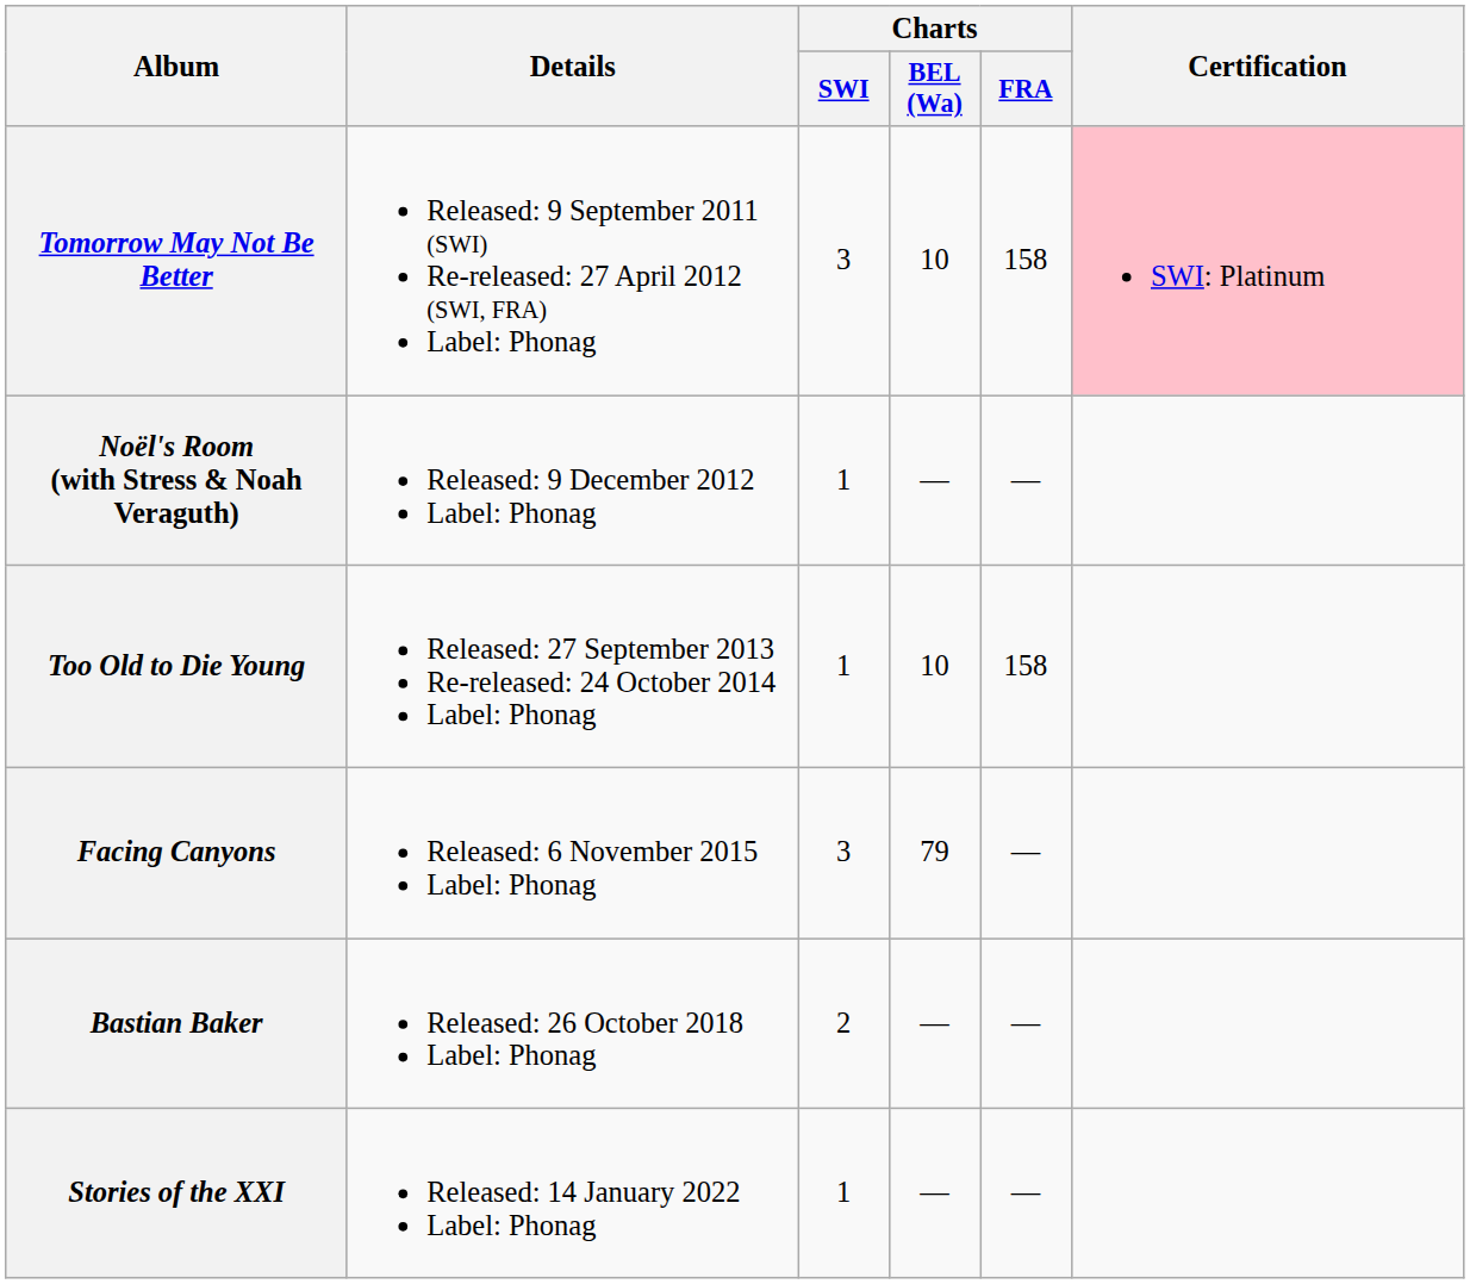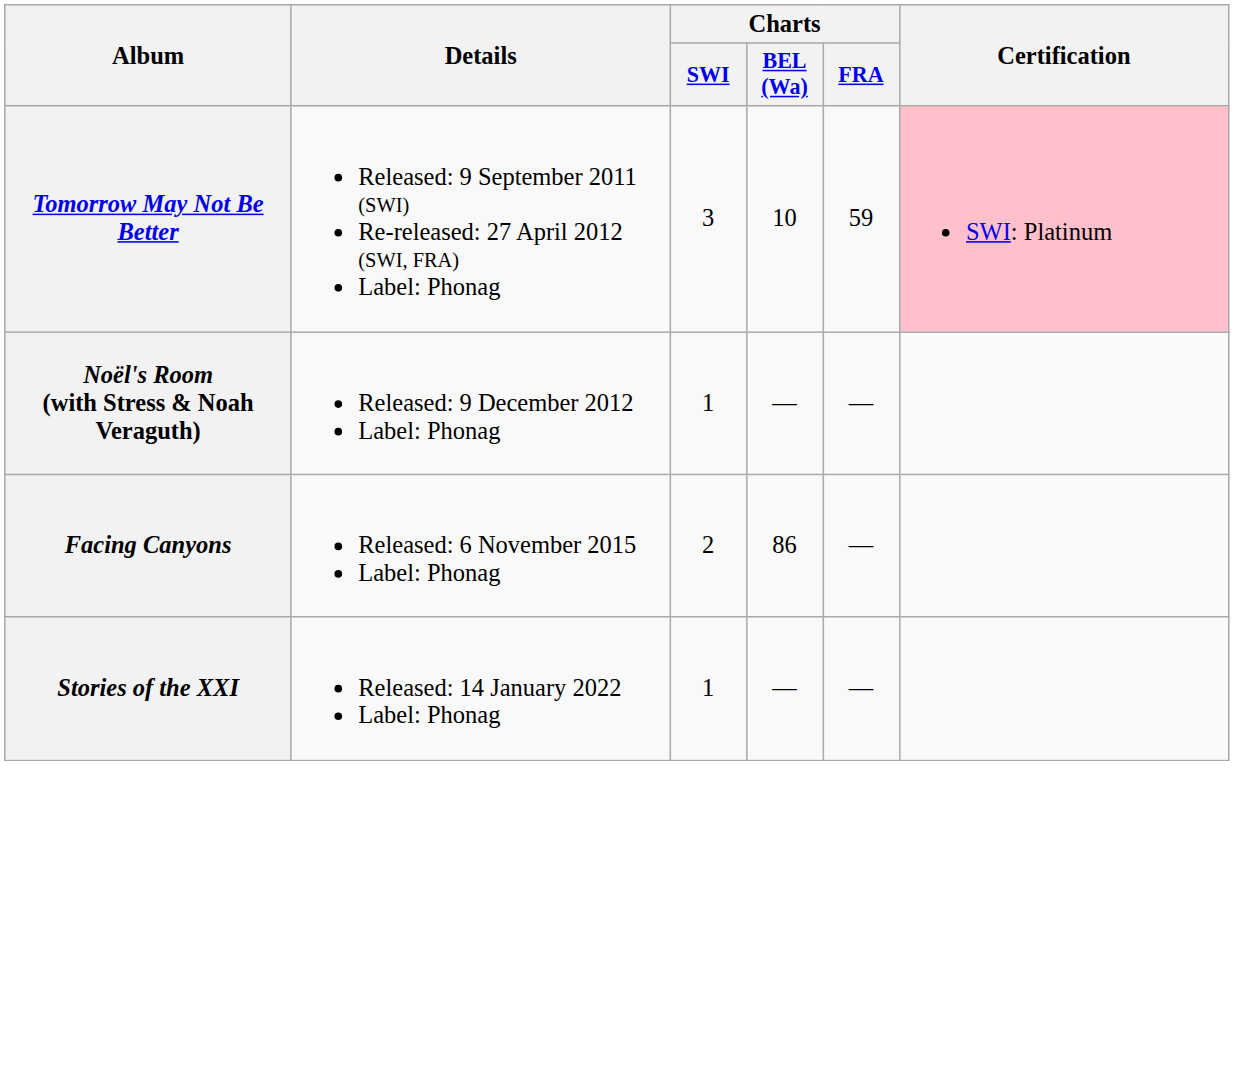 <table class="wikitable plainrowheaders" style="text-align:center;">
 <tr>
 <th rowspan="2" width="180">Album</th>
 <th rowspan="2" width="240">Details</th>
 <th colspan="3">Charts</th>
 <th rowspan="2" style="width:13em;">Certification</th>
 </tr>
 <tr>
 <th style="width:3em;font-size:90%;"><a href='#'>SWI</a><br></th>
 <th style="width:3em;font-size:90%;"><a href='#'>BEL<br>(Wa)</a><br></th>
 <th style="width:3em;font-size:90%;"><a href='#'>FRA</a><br></th>
 </tr>
 <tr>
 <th scope="row"><em><a href='#'>Tomorrow May Not Be Better</a></em></th>
 <td style="text-align:left;"><br><ul><li>Released: 9 September 2011 <small>(SWI)</small></li><li>Re-released: 27 April 2012 <small>(SWI, FRA)</small></li><li>Label: Phonag</li></ul></td>
 <td>3</td>
 <td>10</td>
-<td>158</td>
+<td>59</td>
 <td style="background: pink; text-align:left;"><br><ul><li><a href='#'>SWI</a>: Platinum</li></ul></td>
 </tr>
 <tr>
 <th scope="row"><em>Noël's Room</em><br><span>(with Stress & Noah Veraguth)</span></th>
 <td style="text-align:left;"><br><ul><li>Released: 9 December 2012</li><li>Label: Phonag</li></ul></td>
 <td>1</td>
 <td>—</td>
 <td>—</td>
 <td style="text-align:left;"></td>
 </tr>
 <tr>
-<th scope="row"><em>Too Old to Die Young</em></th>
-<td style="text-align:left;"><br><ul><li>Released: 27 September 2013</li><li>Re-released: 24 October 2014</li><li>Label: Phonag</li></ul></td>
-<td>1</td>
-<td>10</td>
-<td>158</td>
-<td style="text-align:left;"></td>
-</tr>
-<tr>
 <th scope="row"><em>Facing Canyons</em></th>
 <td style="text-align:left;"><br><ul><li>Released: 6 November 2015</li><li>Label: Phonag</li></ul></td>
-<td>3</td>
-<td>79</td>
-<td>—</td>
-<td style="text-align:left;"></td>
-</tr>
-<tr>
-<th scope="row"><em>Bastian Baker</em></th>
-<td style="text-align:left;"><br><ul><li>Released: 26 October 2018</li><li>Label: Phonag</li></ul></td>
 <td>2</td>
-<td>—</td>
+<td>86</td>
 <td>—</td>
 <td style="text-align:left;"></td>
 </tr>
 <tr>
 <th scope="row"><em>Stories of the XXI</em></th>
 <td style="text-align:left;"><br><ul><li>Released: 14 January 2022</li><li>Label: Phonag</li></ul></td>
 <td>1</td>
 <td>—</td>
 <td>—</td>
 <td style="text-align:left;"></td>
 </tr>
 </table>
